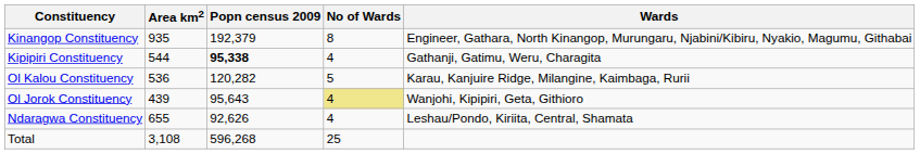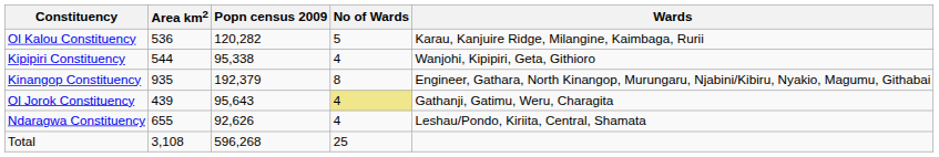 <table class="wikitable sortable">
 <tr>
 <th>Constituency</th>
 <th>Area km<sup>2</sup></th>
 <th>Popn census 2009</th>
 <th>No of Wards</th>
 <th>Wards</th>
 </tr>
 <tr>
+<td><a href='#'>Ol Kalou Constituency</a></td>
+<td>536</td>
+<td>120,282</td>
+<td>5</td>
+<td>Karau, Kanjuire Ridge, Milangine, Kaimbaga, Rurii</td>
+</tr>
+<tr>
+<td><a href='#'>Kipipiri Constituency</a></td>
+<td>544</td>
+<td>95,338</td>
+<td>4</td>
+<td>Wanjohi, Kipipiri, Geta, Githioro</td>
+</tr>
+<tr>
 <td><a href='#'>Kinangop Constituency</a></td>
 <td>935</td>
 <td>192,379</td>
 <td>8</td>
 <td>Engineer, Gathara, North Kinangop, Murungaru, Njabini/Kibiru, Nyakio, Magumu, Githabai</td>
 </tr>
 <tr>
-<td><a href='#'>Kipipiri Constituency</a></td>
-<td>544</td>
-<td><strong>95,338</strong></td>
-<td>4</td>
-<td>Gathanji, Gatimu, Weru, Charagita</td>
-</tr>
-<tr>
-<td><a href='#'>Ol Kalou Constituency</a></td>
-<td>536</td>
-<td>120,282</td>
-<td>5</td>
-<td>Karau, Kanjuire Ridge, Milangine, Kaimbaga, Rurii</td>
-</tr>
-<tr>
 <td><a href='#'>Ol Jorok Constituency</a></td>
 <td>439</td>
 <td>95,643</td>
 <td style="background: khaki;">4</td>
-<td>Wanjohi, Kipipiri, Geta, Githioro</td>
+<td>Gathanji, Gatimu, Weru, Charagita</td>
 </tr>
 <tr>
 <td><a href='#'>Ndaragwa Constituency</a></td>
 <td>655</td>
 <td>92,626</td>
 <td>4</td>
 <td>Leshau/Pondo, Kiriita, Central, Shamata</td>
 </tr>
 <tr>
 <td>Total</td>
 <td>3,108</td>
 <td>596,268</td>
 <td>25</td>
 <td></td>
 </tr>
 </table>
